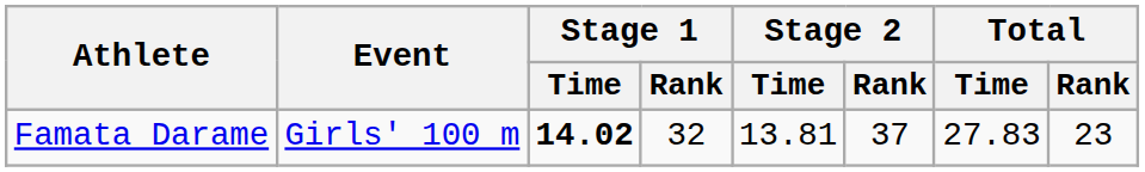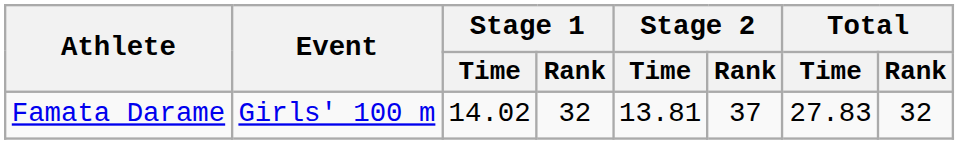 <table class=wikitable style="font-size:90%">
 <tr>
 <th rowspan="2">Athlete</th>
 <th rowspan="2">Event</th>
 <th colspan="2">Stage 1</th>
 <th colspan="2">Stage 2</th>
 <th colspan="2">Total</th>
 </tr>
 <tr style="font-size:95%">
 <th>Time</th>
 <th>Rank</th>
 <th>Time</th>
 <th>Rank</th>
 <th>Time</th>
 <th>Rank</th>
 </tr>
 <tr align=center>
 <td align=left><a href='#'>Famata Darame</a></td>
 <td align=left><a href='#'>Girls' 100 m</a></td>
-<td><strong>14.02</strong></td>
+<td>14.02</td>
 <td>32</td>
 <td>13.81</td>
 <td>37</td>
 <td>27.83</td>
-<td>23</td>
+<td>32</td>
 </tr>
 </table>
